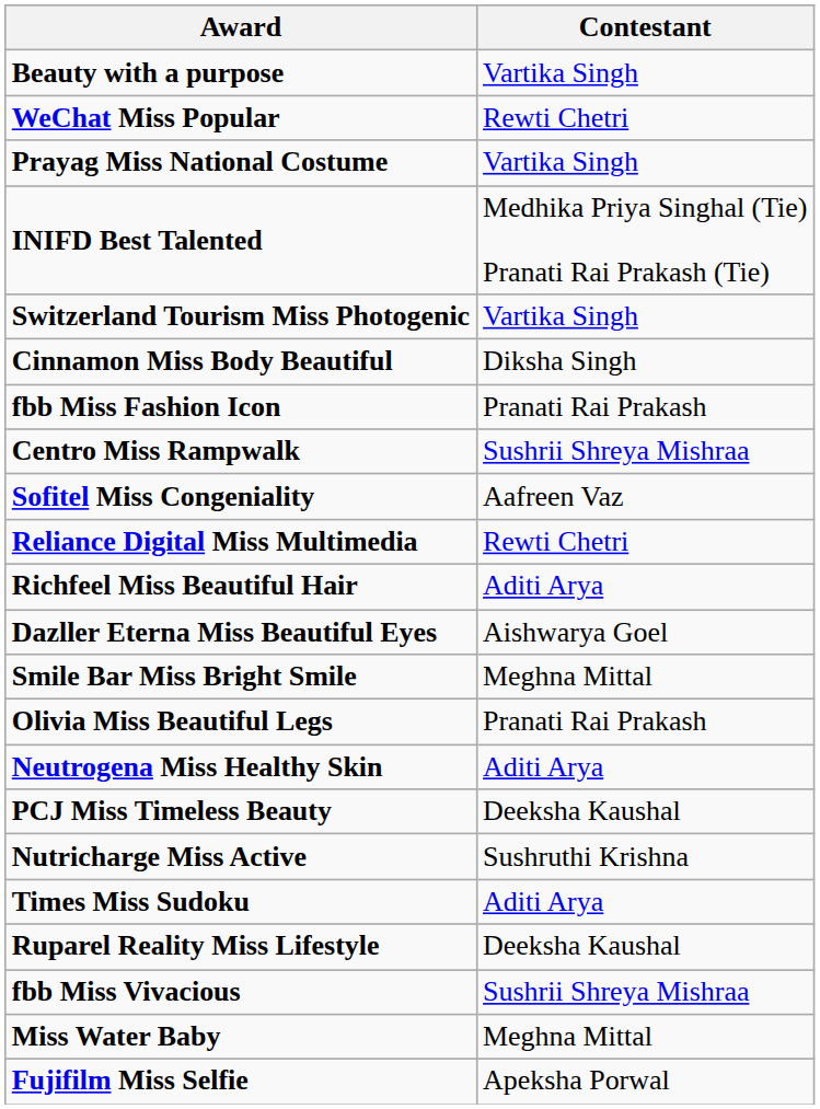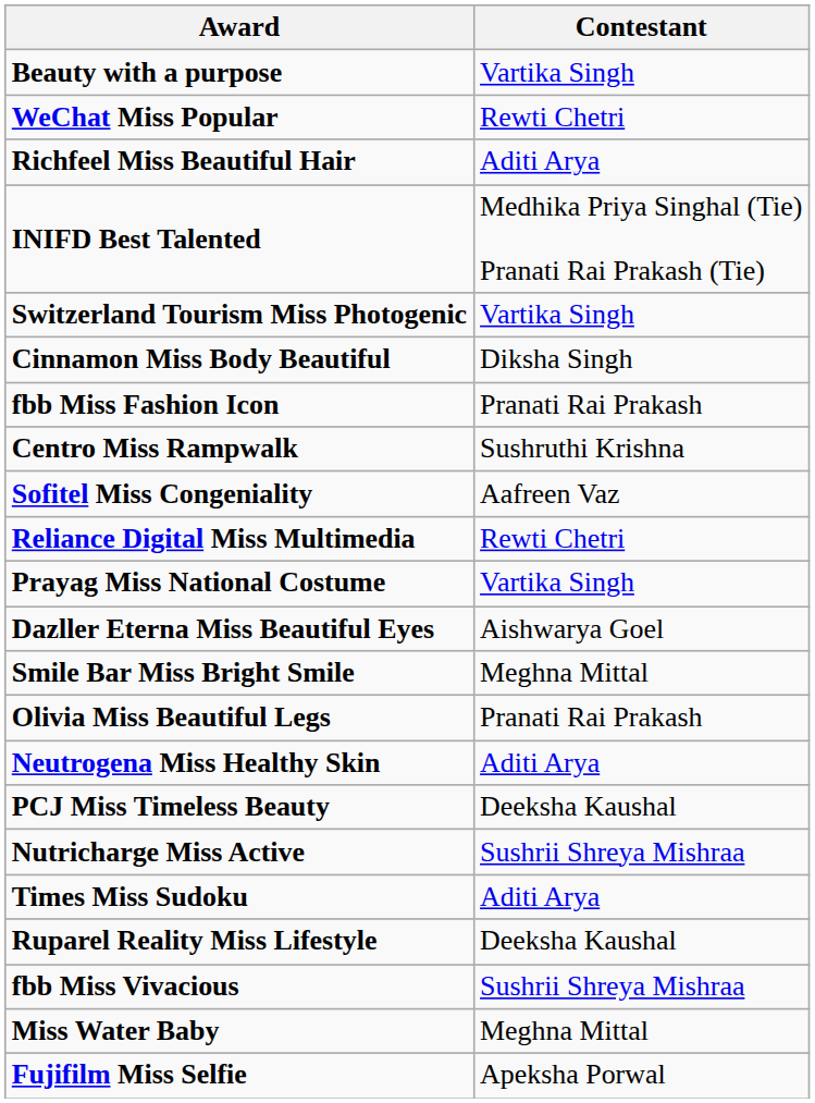 <table class="wikitable">
 <tr>
 <th>Award</th>
 <th>Contestant</th>
 </tr>
 <tr>
 <td><strong>Beauty with a purpose</strong></td>
 <td><a href='#'>Vartika Singh</a></td>
 </tr>
 <tr>
 <td><strong><a href='#'>WeChat</a> Miss Popular</strong></td>
 <td><a href='#'>Rewti Chetri</a></td>
 </tr>
 <tr>
-<td><strong>Prayag Miss National Costume</strong></td>
-<td><a href='#'>Vartika Singh</a></td>
+<td><strong>Richfeel Miss Beautiful Hair</strong></td>
+<td><a href='#'>Aditi Arya</a></td>
 </tr>
 <tr>
 <td><strong>INIFD Best Talented</strong></td>
 <td>Medhika Priya Singhal (Tie)<br><br>Pranati Rai Prakash (Tie)</td>
 </tr>
 <tr>
 <td><strong>Switzerland Tourism Miss Photogenic</strong></td>
 <td><a href='#'>Vartika Singh</a></td>
 </tr>
 <tr>
 <td><strong>Cinnamon Miss Body Beautiful</strong></td>
 <td>Diksha Singh</td>
 </tr>
 <tr>
 <td><strong>fbb Miss Fashion Icon</strong></td>
 <td>Pranati Rai Prakash</td>
 </tr>
 <tr>
 <td><strong>Centro Miss Rampwalk </strong></td>
-<td><a href='#'>Sushrii Shreya Mishraa</a></td>
+<td>Sushruthi Krishna</td>
 </tr>
 <tr>
 <td><strong><a href='#'>Sofitel</a> Miss Congeniality</strong></td>
 <td>Aafreen Vaz</td>
 </tr>
 <tr>
 <td><strong><a href='#'>Reliance Digital</a> Miss Multimedia</strong></td>
 <td><a href='#'>Rewti Chetri</a></td>
 </tr>
 <tr>
-<td><strong>Richfeel Miss Beautiful Hair</strong></td>
-<td><a href='#'>Aditi Arya</a></td>
+<td><strong>Prayag Miss National Costume</strong></td>
+<td><a href='#'>Vartika Singh</a></td>
 </tr>
 <tr>
 <td><strong>Dazller Eterna Miss Beautiful Eyes</strong></td>
 <td>Aishwarya Goel</td>
 </tr>
 <tr>
 <td><strong>Smile Bar Miss Bright Smile</strong></td>
 <td>Meghna Mittal</td>
 </tr>
 <tr>
 <td><strong>Olivia Miss Beautiful Legs</strong></td>
 <td>Pranati Rai Prakash</td>
 </tr>
 <tr>
 <td><strong><a href='#'>Neutrogena</a> Miss Healthy Skin</strong></td>
 <td><a href='#'>Aditi Arya</a></td>
 </tr>
 <tr>
 <td><strong>PCJ Miss Timeless Beauty</strong></td>
 <td>Deeksha Kaushal</td>
 </tr>
 <tr>
 <td><strong>Nutricharge Miss Active</strong></td>
-<td>Sushruthi Krishna</td>
+<td><a href='#'>Sushrii Shreya Mishraa</a></td>
 </tr>
 <tr>
 <td><strong>Times Miss Sudoku</strong></td>
 <td><a href='#'>Aditi Arya</a></td>
 </tr>
 <tr>
 <td><strong>Ruparel Reality Miss Lifestyle</strong></td>
 <td>Deeksha Kaushal</td>
 </tr>
 <tr>
 <td><strong>fbb Miss Vivacious </strong></td>
 <td><a href='#'>Sushrii Shreya Mishraa</a></td>
 </tr>
 <tr>
 <td><strong>Miss Water Baby</strong></td>
 <td>Meghna Mittal</td>
 </tr>
 <tr>
 <td><strong><a href='#'>Fujifilm</a> Miss Selfie</strong></td>
 <td>Apeksha Porwal</td>
 </tr>
 </table>
